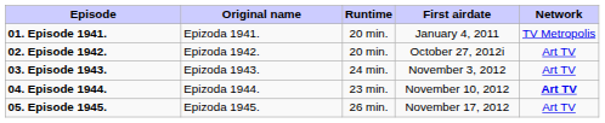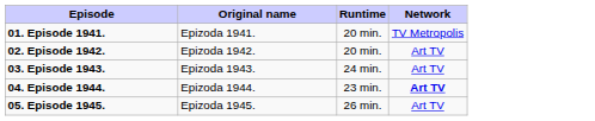 <table class="wikitable">
 <tr>
 <th width="230" style="background:#ccccff">Episode</th>
 <th width="210" style="background:#ccccff">Original name</th>
 <th width="20" style="background:#ccccff">Runtime</th>
-<th width="160" style="background:#ccccff">First airdate</th>
 <th width="100" style="background:#ccccff">Network</th>
 </tr>
 <tr>
 <td><strong>01. Episode 1941.</strong></td>
 <td>Epizoda 1941.</td>
 <td align=center>20 min.</td>
-<td align=center>January 4, 2011</td>
 <td align=center><a href='#'>TV Metropolis</a></td>
 </tr>
 <tr>
 <td><strong>02. Episode 1942.</strong></td>
 <td>Epizoda 1942.</td>
 <td align=center>20 min.</td>
-<td align=center>October 27, 2012i</td>
 <td align=center><a href='#'>Art TV</a></td>
 </tr>
 <tr>
 <td><strong>03. Episode 1943.</strong></td>
 <td>Epizoda 1943.</td>
 <td align=center>24 min.</td>
-<td align=center>November 3, 2012</td>
 <td align=center><a href='#'>Art TV</a></td>
 </tr>
 <tr>
 <td><strong>04. Episode 1944.</strong></td>
 <td>Epizoda 1944.</td>
 <td align=center>23 min.</td>
-<td align=center>November 10, 2012</td>
 <td align=center><strong><a href='#'>Art TV</a></strong></td>
 </tr>
 <tr>
 <td><strong>05. Episode 1945.</strong></td>
 <td>Epizoda 1945.</td>
 <td align=center>26 min.</td>
-<td align=center>November 17, 2012</td>
 <td align=center><a href='#'>Art TV</a></td>
 </tr>
 </table>
